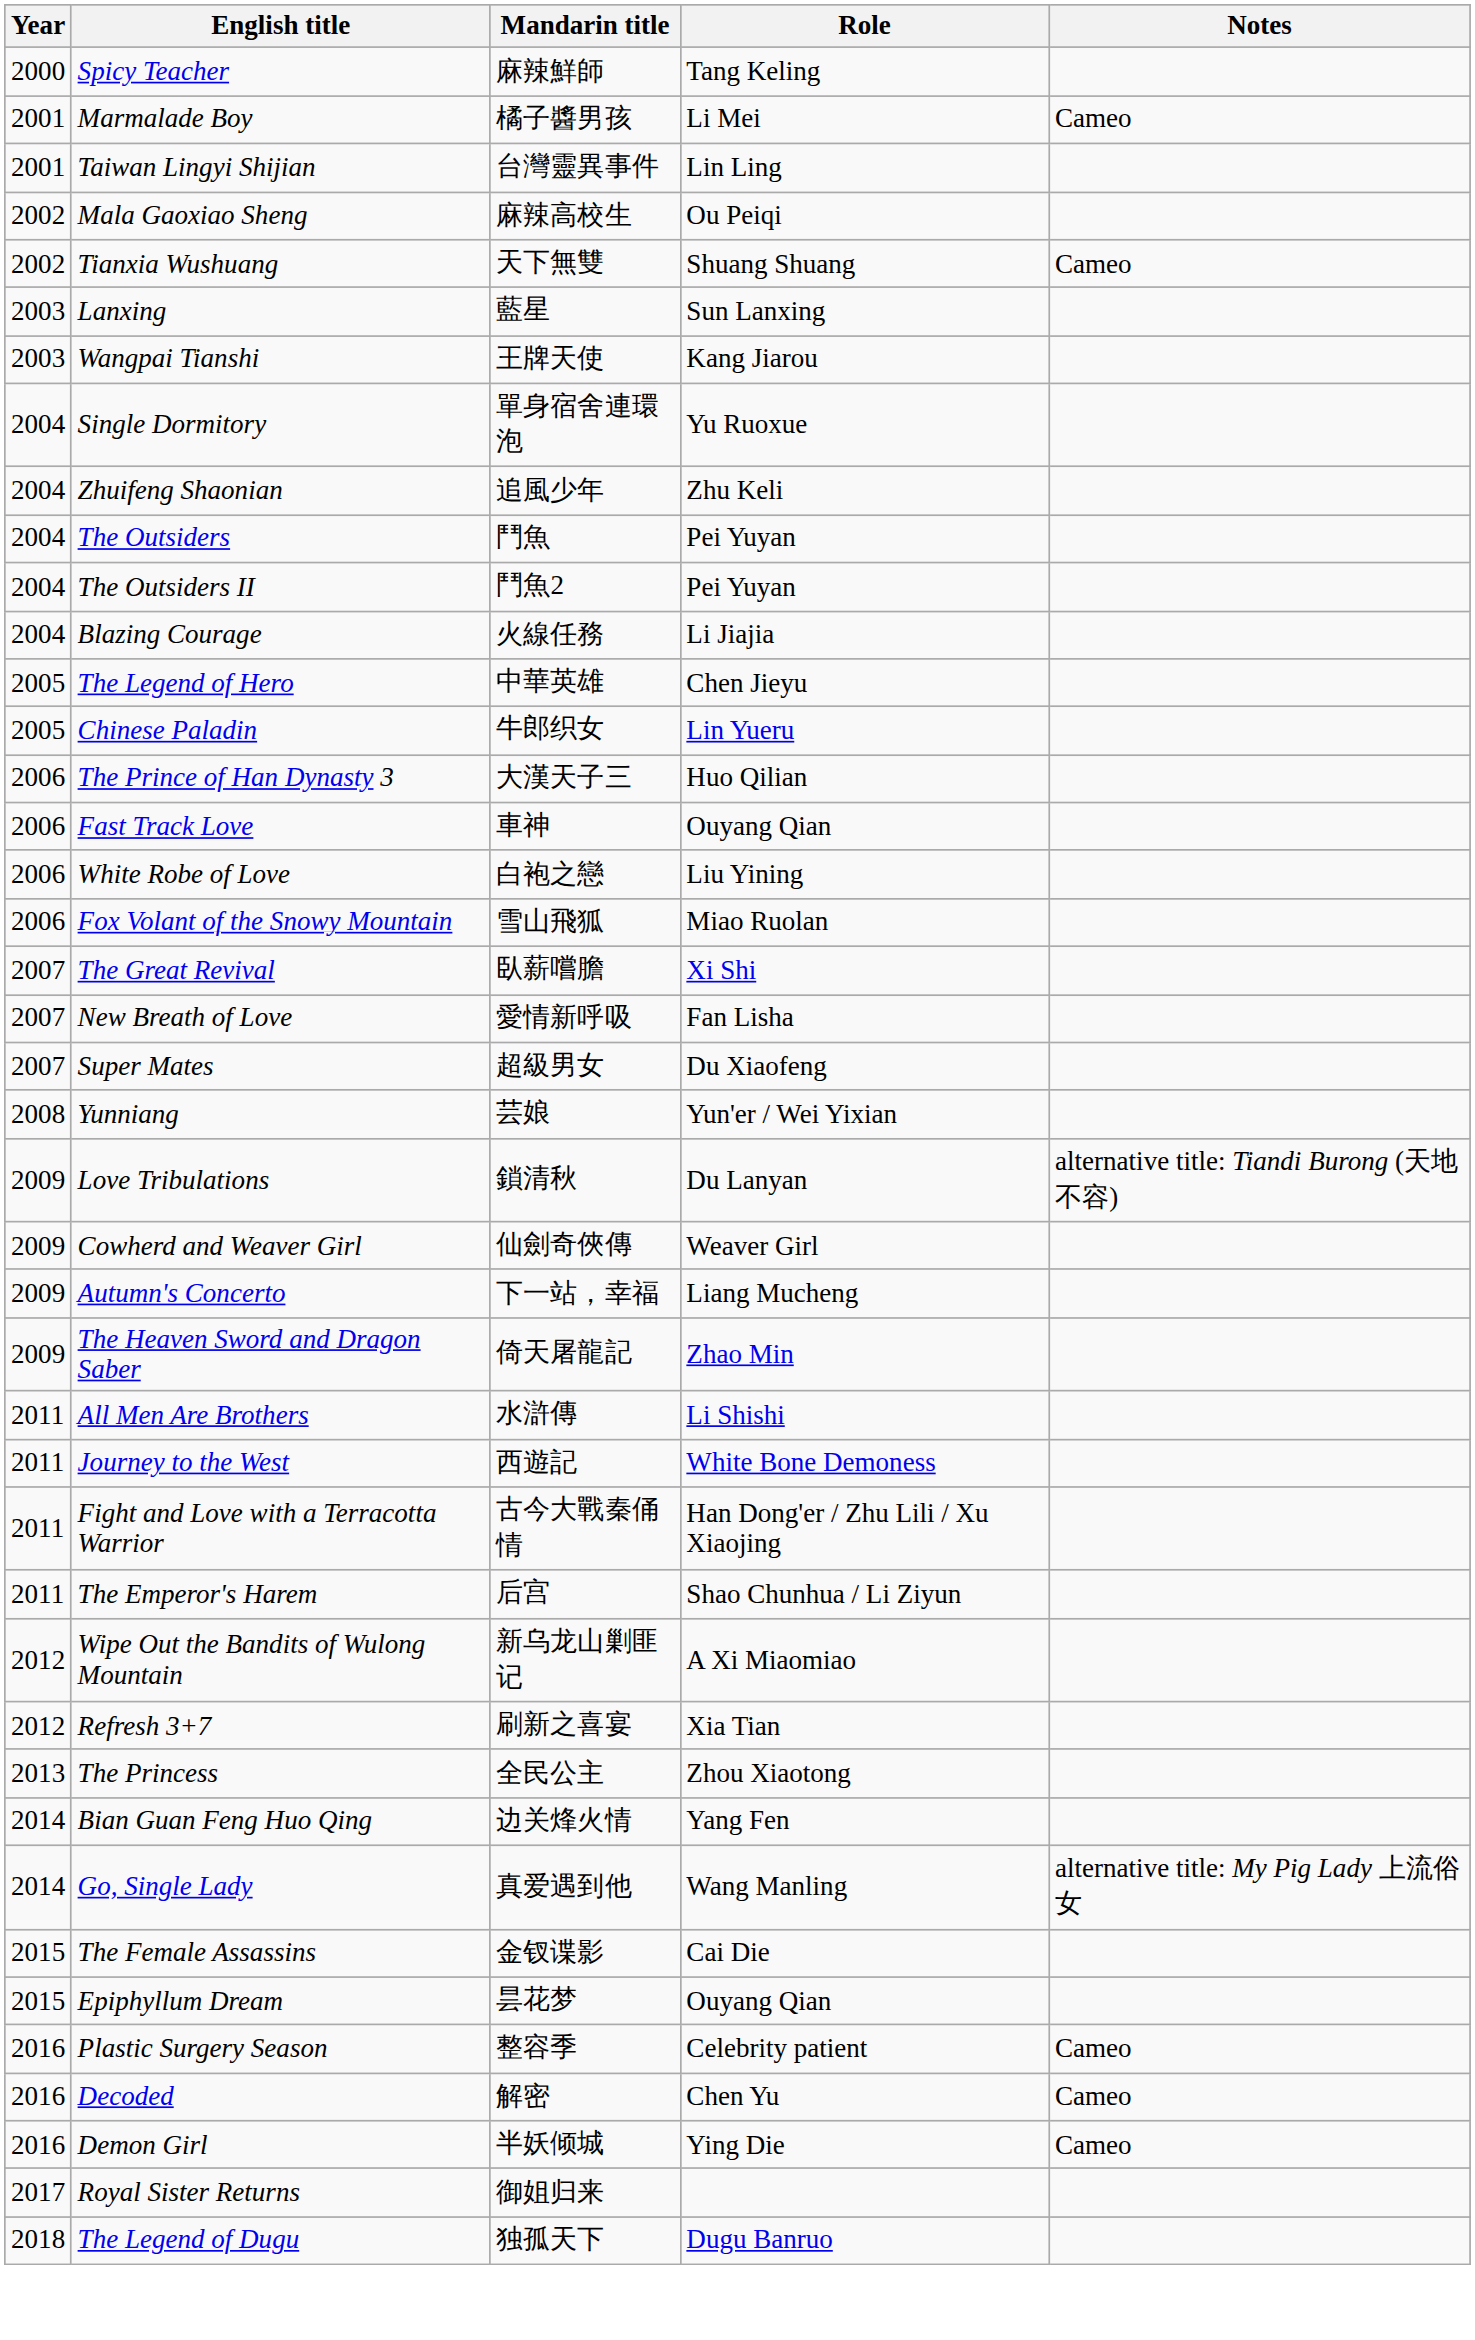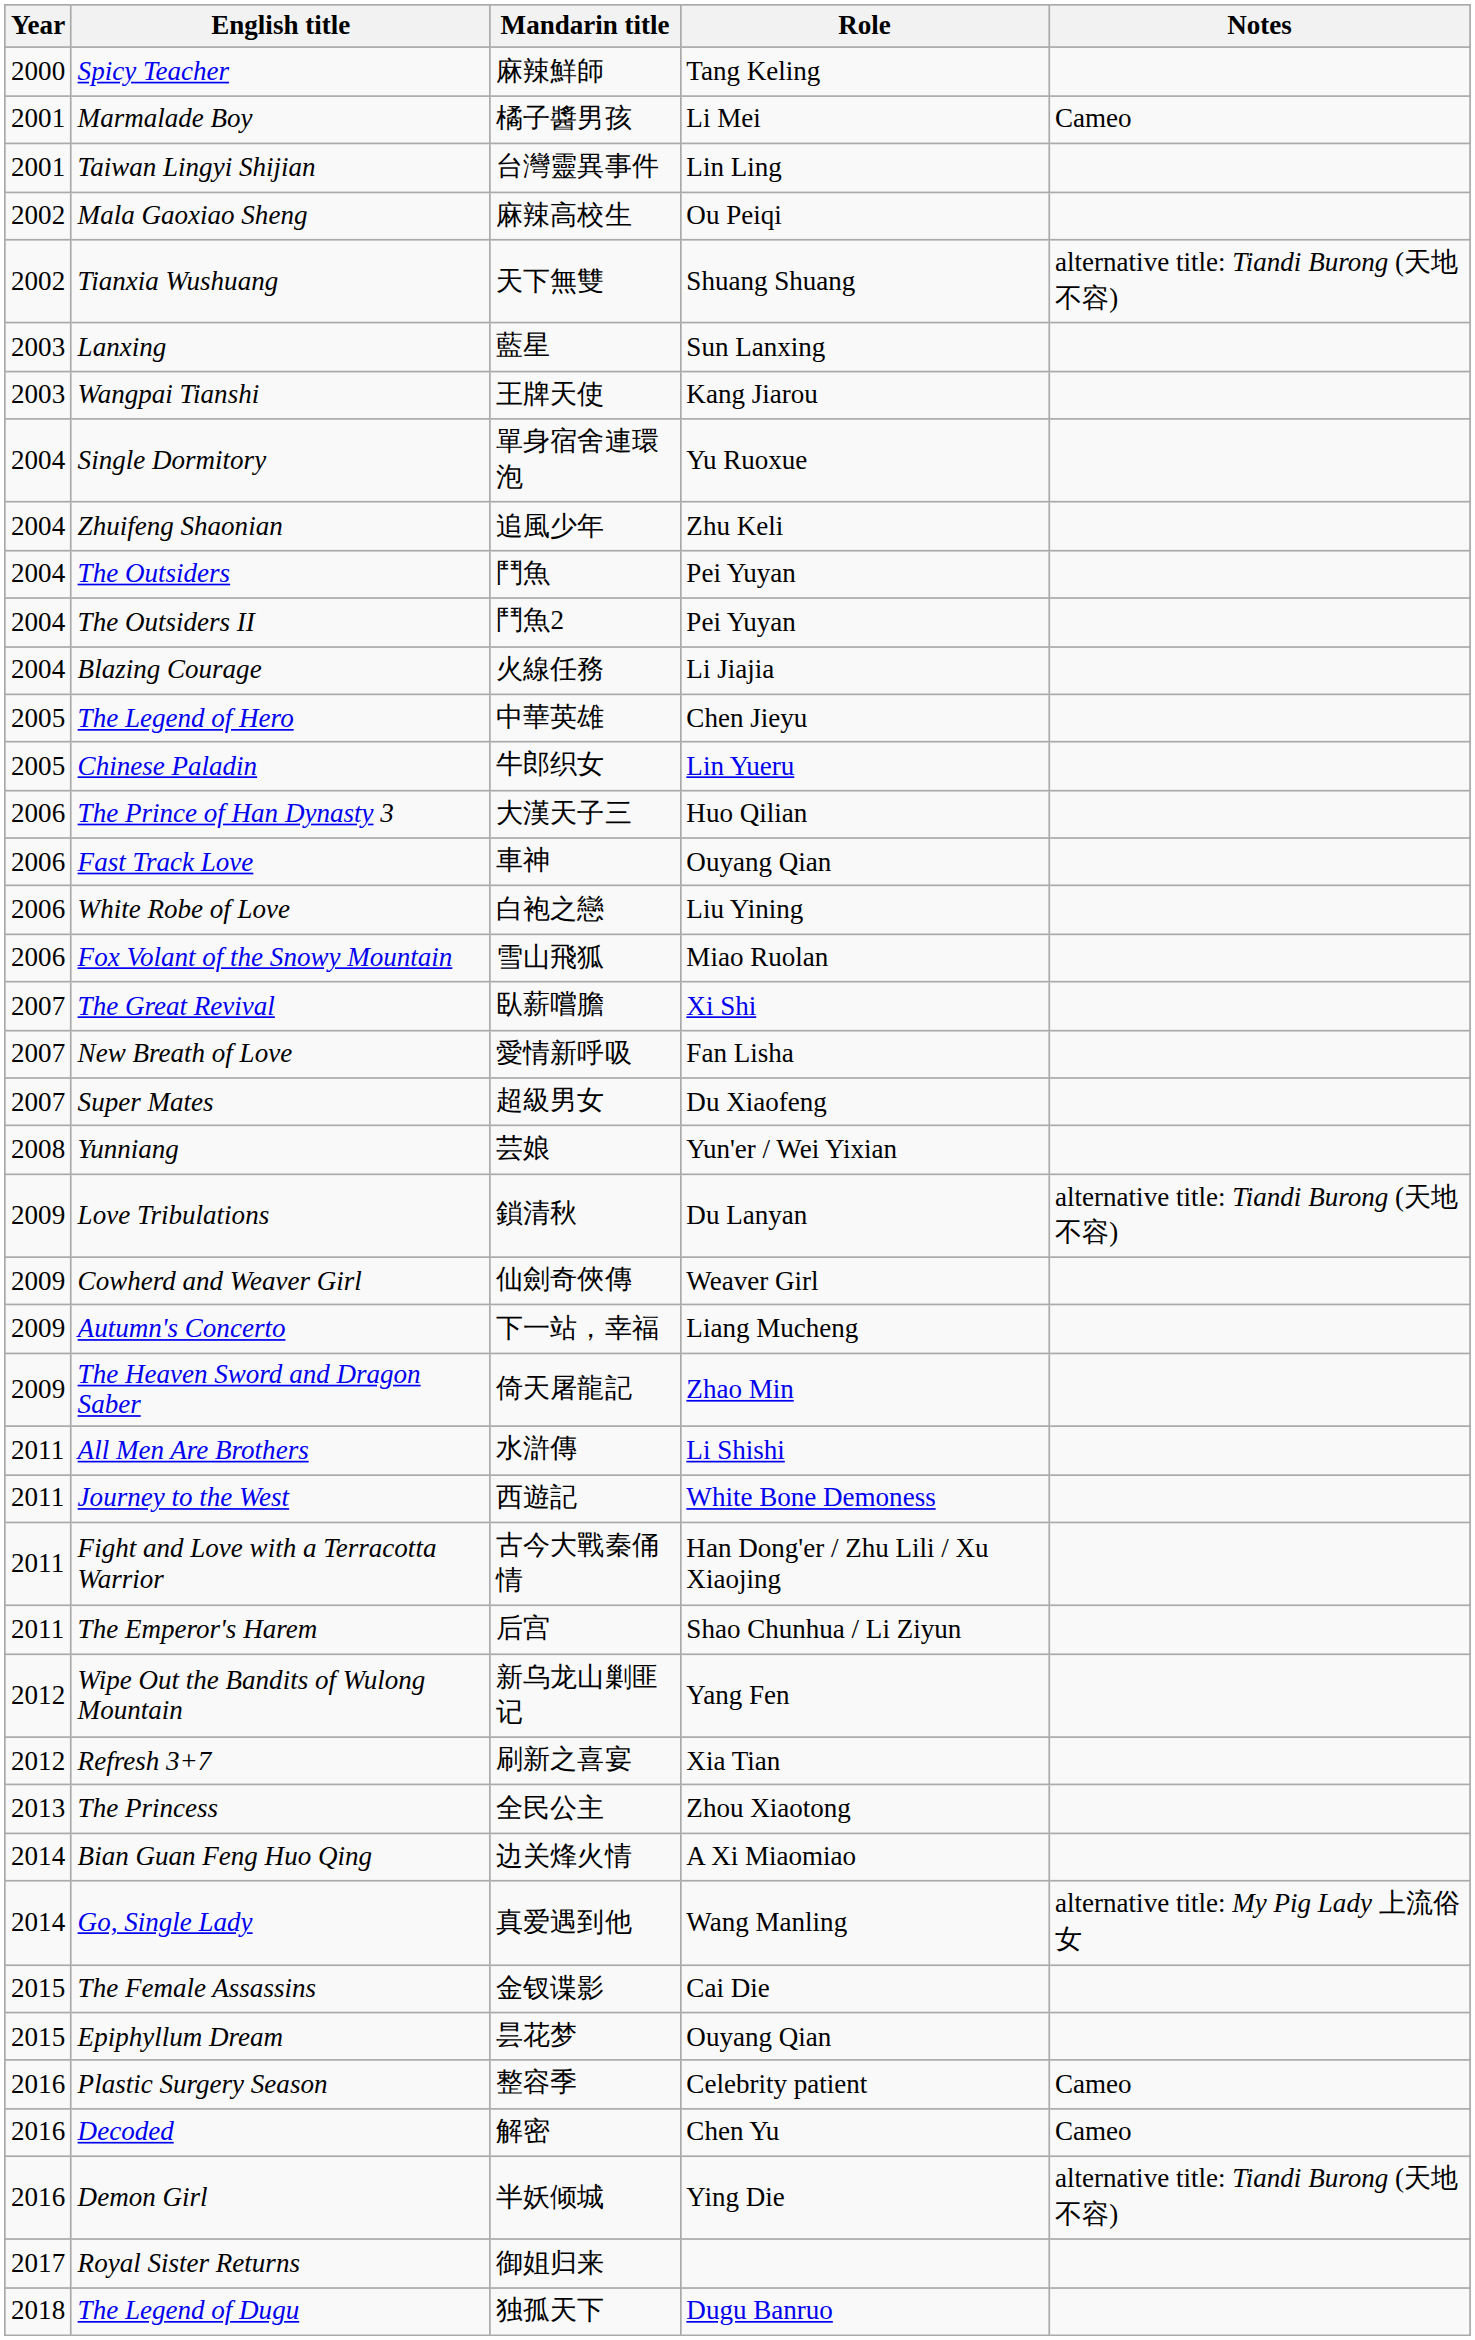 <table class="wikitable sortable">
 <tr>
 <th>Year</th>
 <th>English title</th>
 <th>Mandarin title</th>
 <th>Role</th>
 <th class="unsortable">Notes</th>
 </tr>
 <tr>
 <td>2000</td>
 <td><em><a href='#'>Spicy Teacher</a></em></td>
 <td>麻辣鮮師</td>
 <td>Tang Keling</td>
 <td></td>
 </tr>
 <tr>
 <td>2001</td>
 <td><em>Marmalade Boy</em></td>
 <td>橘子醬男孩</td>
 <td>Li Mei</td>
 <td>Cameo</td>
 </tr>
 <tr>
 <td>2001</td>
 <td><em>Taiwan Lingyi Shijian</em></td>
 <td>台灣靈異事件</td>
 <td>Lin Ling</td>
 <td></td>
 </tr>
 <tr>
 <td>2002</td>
 <td><em>Mala Gaoxiao Sheng</em></td>
 <td>麻辣高校生</td>
 <td>Ou Peiqi</td>
 <td></td>
 </tr>
 <tr>
 <td>2002</td>
 <td><em>Tianxia Wushuang</em></td>
 <td>天下無雙</td>
 <td>Shuang Shuang</td>
-<td>Cameo</td>
+<td>alternative title: <em>Tiandi Burong</em> (天地不容)</td>
 </tr>
 <tr>
 <td>2003</td>
 <td><em>Lanxing</em></td>
 <td>藍星</td>
 <td>Sun Lanxing</td>
 <td></td>
 </tr>
 <tr>
 <td>2003</td>
 <td><em>Wangpai Tianshi</em></td>
 <td>王牌天使</td>
 <td>Kang Jiarou</td>
 <td></td>
 </tr>
 <tr>
 <td>2004</td>
 <td><em>Single Dormitory</em></td>
 <td>單身宿舍連環泡</td>
 <td>Yu Ruoxue</td>
 <td></td>
 </tr>
 <tr>
 <td>2004</td>
 <td><em>Zhuifeng Shaonian</em></td>
 <td>追風少年</td>
 <td>Zhu Keli</td>
 <td></td>
 </tr>
 <tr>
 <td>2004</td>
 <td><em><a href='#'>The Outsiders</a></em></td>
 <td>鬥魚</td>
 <td>Pei Yuyan</td>
 <td></td>
 </tr>
 <tr>
 <td>2004</td>
 <td><em>The Outsiders II</em></td>
 <td>鬥魚2</td>
 <td>Pei Yuyan</td>
 <td></td>
 </tr>
 <tr>
 <td>2004</td>
 <td><em>Blazing Courage</em></td>
 <td>火線任務</td>
 <td>Li Jiajia</td>
 <td></td>
 </tr>
 <tr>
 <td>2005</td>
 <td><em><a href='#'>The Legend of Hero</a></em></td>
 <td>中華英雄</td>
 <td>Chen Jieyu</td>
 <td></td>
 </tr>
 <tr>
 <td>2005</td>
 <td><em><a href='#'>Chinese Paladin</a></em></td>
 <td>牛郎织女</td>
 <td><a href='#'>Lin Yueru</a></td>
 <td></td>
 </tr>
 <tr>
 <td>2006</td>
 <td><em><a href='#'>The Prince of Han Dynasty</a> 3</em></td>
 <td>大漢天子三</td>
 <td>Huo Qilian</td>
 <td></td>
 </tr>
 <tr>
 <td>2006</td>
 <td><em><a href='#'>Fast Track Love</a></em></td>
 <td>車神</td>
 <td>Ouyang Qian</td>
 <td></td>
 </tr>
 <tr>
 <td>2006</td>
 <td><em>White Robe of Love</em></td>
 <td>白袍之戀</td>
 <td>Liu Yining</td>
 <td></td>
 </tr>
 <tr>
 <td>2006</td>
 <td><em><a href='#'>Fox Volant of the Snowy Mountain</a></em></td>
 <td>雪山飛狐</td>
 <td>Miao Ruolan</td>
 <td></td>
 </tr>
 <tr>
 <td>2007</td>
 <td><em><a href='#'>The Great Revival</a></em></td>
 <td>臥薪嚐膽</td>
 <td><a href='#'>Xi Shi</a></td>
 <td></td>
 </tr>
 <tr>
 <td>2007</td>
 <td><em>New Breath of Love</em></td>
 <td>愛情新呼吸</td>
 <td>Fan Lisha</td>
 <td></td>
 </tr>
 <tr>
 <td>2007</td>
 <td><em>Super Mates</em></td>
 <td>超級男女</td>
 <td>Du Xiaofeng</td>
 <td></td>
 </tr>
 <tr>
 <td>2008</td>
 <td><em>Yunniang</em></td>
 <td>芸娘</td>
 <td>Yun'er / Wei Yixian</td>
 <td></td>
 </tr>
 <tr>
 <td>2009</td>
 <td><em>Love Tribulations</em></td>
 <td>鎖清秋</td>
 <td>Du Lanyan</td>
 <td>alternative title: <em>Tiandi Burong</em> (天地不容)</td>
 </tr>
 <tr>
 <td>2009</td>
 <td><em>Cowherd and Weaver Girl</em></td>
 <td>仙劍奇俠傳</td>
 <td>Weaver Girl</td>
 <td></td>
 </tr>
 <tr>
 <td>2009</td>
 <td><em><a href='#'>Autumn's Concerto</a></em></td>
 <td>下一站，幸福</td>
 <td>Liang Mucheng</td>
 <td></td>
 </tr>
 <tr>
 <td>2009</td>
 <td><em><a href='#'>The Heaven Sword and Dragon Saber</a></em></td>
 <td>倚天屠龍記</td>
 <td><a href='#'>Zhao Min</a></td>
 <td></td>
 </tr>
 <tr>
 <td>2011</td>
 <td><em><a href='#'>All Men Are Brothers</a></em></td>
 <td>水滸傳</td>
 <td><a href='#'>Li Shishi</a></td>
 <td></td>
 </tr>
 <tr>
 <td>2011</td>
 <td><em><a href='#'>Journey to the West</a></em></td>
 <td>西遊記</td>
 <td><a href='#'>White Bone Demoness</a></td>
 <td></td>
 </tr>
 <tr>
 <td>2011</td>
 <td><em>Fight and Love with a Terracotta Warrior</em></td>
 <td>古今大戰秦俑情</td>
 <td>Han Dong'er / Zhu Lili / Xu Xiaojing</td>
 <td></td>
 </tr>
 <tr>
 <td>2011</td>
 <td><em>The Emperor's Harem</em></td>
 <td>后宫</td>
 <td>Shao Chunhua / Li Ziyun</td>
 <td></td>
 </tr>
 <tr>
 <td>2012</td>
 <td><em> Wipe Out the Bandits of Wulong Mountain</em></td>
 <td>新乌龙山剿匪记</td>
-<td>A Xi Miaomiao</td>
+<td>Yang Fen</td>
 <td></td>
 </tr>
 <tr>
 <td>2012</td>
 <td><em>Refresh 3+7</em></td>
 <td>刷新之喜宴</td>
 <td>Xia Tian</td>
 <td></td>
 </tr>
 <tr>
 <td>2013</td>
 <td><em>The Princess</em></td>
 <td>全民公主</td>
 <td>Zhou Xiaotong</td>
 <td></td>
 </tr>
 <tr>
 <td>2014</td>
 <td><em>Bian Guan Feng Huo Qing</em></td>
 <td>边关烽火情</td>
-<td>Yang Fen</td>
+<td>A Xi Miaomiao</td>
 <td></td>
 </tr>
 <tr>
 <td>2014</td>
 <td><em><a href='#'>Go, Single Lady</a></em></td>
 <td>真爱遇到他</td>
 <td>Wang Manling</td>
 <td>alternative title: <em>My Pig Lady</em> 上流俗女</td>
 </tr>
 <tr>
 <td>2015</td>
 <td><em>The Female Assassins</em></td>
 <td>金钗谍影</td>
 <td>Cai Die</td>
 <td></td>
 </tr>
 <tr>
 <td>2015</td>
 <td><em>Epiphyllum Dream</em></td>
 <td>昙花梦</td>
 <td>Ouyang Qian</td>
 <td></td>
 </tr>
 <tr>
 <td>2016</td>
 <td><em>Plastic Surgery Season</em></td>
 <td>整容季</td>
 <td>Celebrity patient</td>
 <td>Cameo</td>
 </tr>
 <tr>
 <td>2016</td>
 <td><em><a href='#'>Decoded</a></em></td>
 <td>解密</td>
 <td>Chen Yu</td>
 <td>Cameo</td>
 </tr>
 <tr>
 <td>2016</td>
 <td><em>Demon Girl</em></td>
 <td>半妖倾城</td>
 <td>Ying Die</td>
-<td>Cameo</td>
+<td>alternative title: <em>Tiandi Burong</em> (天地不容)</td>
 </tr>
 <tr>
 <td>2017</td>
 <td><em>Royal Sister Returns</em></td>
 <td>御姐归来</td>
 <td></td>
 <td></td>
 </tr>
 <tr>
 <td>2018</td>
 <td><em><a href='#'>The Legend of Dugu</a></em></td>
 <td>独孤天下</td>
 <td><a href='#'>Dugu Banruo</a></td>
 <td></td>
 </tr>
 </table>
